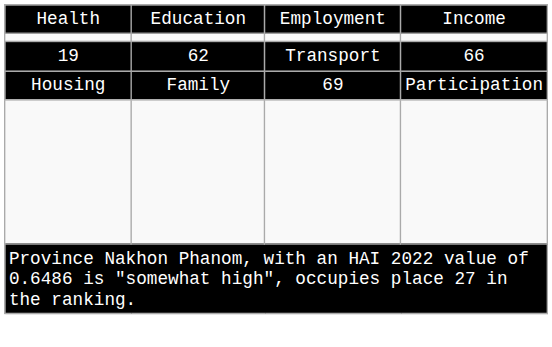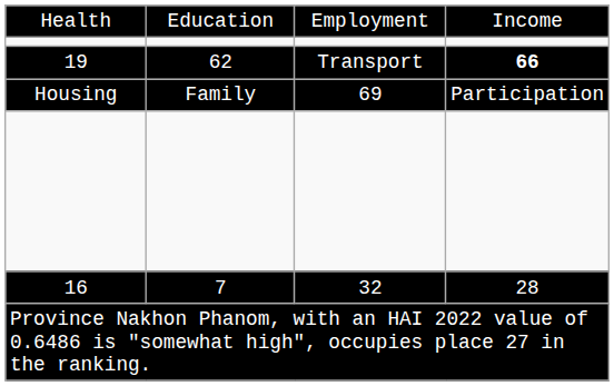 <table class="wikitable floatright" style="width:400px;">
 <tr>
 <td style="text-align:center; width:100px; background:black; color:white;">Health</td>
 <td style="text-align:center; width:100px; background:black; color:white;">Education</td>
 <td style="text-align:center; width:100px; background:black; color:white;">Employment</td>
 <td style="text-align:center; width:100px; background:black; color:white;">Income</td>
 </tr>
 <tr>
 <td></td>
 <td></td>
 <td></td>
 <td></td>
 </tr>
 <tr>
 <td style="text-align:center; background:black; color:white;">19</td>
 <td style="text-align:center; background:black; color:white;">62</td>
 <td style="text-align:center; background:black; color:white;">Transport</td>
-<td style="text-align:center; background:black; color:white;">66</td>
+<td style="text-align:center; background:black; color:white;"><strong>66</strong></td>
 </tr>
 <tr>
 <td style="text-align:center; background:black; color:white;">Housing</td>
 <td style="text-align:center; background:black; color:white;">Family</td>
 <td style="text-align:center; background:black; color:white;">69</td>
 <td style="text-align:center; background:black; color:white;">Participation</td>
 </tr>
 <tr>
 <td style="height:100px;"></td>
 <td></td>
 <td></td>
 <td></td>
 </tr>
 <tr>
+<td style="text-align:center; background:black; color:white;">16</td>
+<td style="text-align:center; background:black; color:white;">7</td>
+<td style="text-align:center; background:black; color:white;">32</td>
+<td style="text-align:center; background:black; color:white;">28</td>
+</tr>
+<tr>
 <td colspan="4"; style="background:black; color:white;">Province Nakhon Phanom, with an HAI 2022 value of 0.6486 is "somewhat high", occupies place 27 in the ranking.</td>
 </tr>
 </table>
